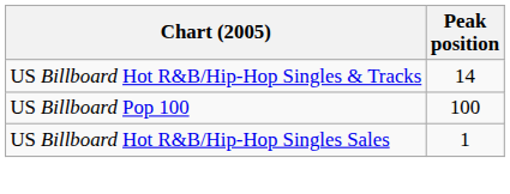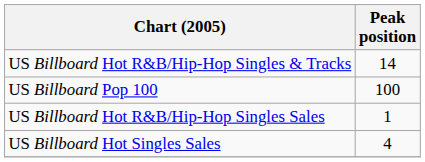 <table class="wikitable">
 <tr>
 <th>Chart (2005)</th>
 <th>Peak<br>position</th>
 </tr>
 <tr>
 <td>US <em>Billboard</em> <a href='#'>Hot R&B/Hip-Hop Singles & Tracks</a></td>
 <td align="center">14</td>
 </tr>
 <tr>
 <td>US <em>Billboard</em> <a href='#'>Pop 100</a></td>
 <td align="center">100</td>
 </tr>
 <tr>
 <td>US <em>Billboard</em> <a href='#'>Hot R&B/Hip-Hop Singles Sales</a></td>
 <td align="center">1</td>
 </tr>
 <tr>
+<td>US <em>Billboard</em> <a href='#'>Hot Singles Sales</a></td>
+<td align="center">4</td>
+</tr>
+<tr>
 </tr>
 </table>
